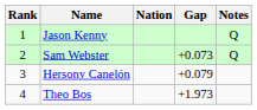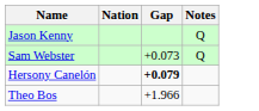 <table class="wikitable sortable" style="text-align:center">
 <tr>
-<th>Rank</th>
 <th>Name</th>
 <th>Nation</th>
 <th>Gap</th>
 <th>Notes</th>
 </tr>
 <tr bgcolor=ccffcc>
-<td>1</td>
 <td align=left><a href='#'>Jason Kenny</a></td>
 <td align=left></td>
 <td></td>
 <td>Q</td>
 </tr>
 <tr bgcolor=ccffcc>
-<td>2</td>
 <td align=left><a href='#'>Sam Webster</a></td>
 <td align=left></td>
 <td>+0.073</td>
 <td>Q</td>
 </tr>
 <tr>
-<td>3</td>
 <td align=left><a href='#'>Hersony Canelón</a></td>
 <td align=left></td>
-<td>+0.079</td>
+<td><strong>+0.079</strong></td>
 <td></td>
 </tr>
 <tr>
-<td>4</td>
 <td align=left><a href='#'>Theo Bos</a></td>
 <td align=left></td>
-<td>+1.973</td>
+<td>+1.966</td>
 <td></td>
 </tr>
 </table>
